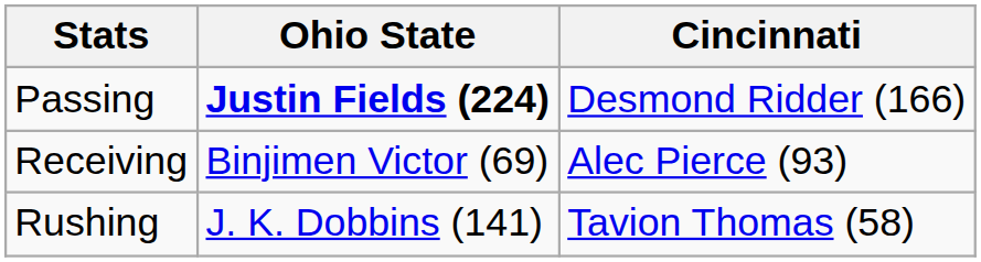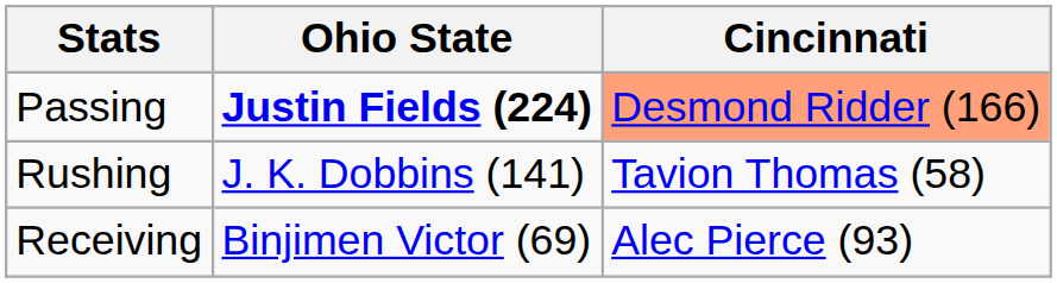 <table class="wikitable">
 <tr>
 <th>Stats</th>
 <th>Ohio State</th>
 <th>Cincinnati</th>
 </tr>
 <tr>
 <td>Passing</td>
 <td><strong><a href='#'>Justin Fields</a> (224)</strong></td>
-<td><a href='#'>Desmond Ridder</a> (166)</td>
+<td style="background: lightsalmon;"><a href='#'>Desmond Ridder</a> (166)</td>
+</tr>
+<tr>
+<td>Rushing</td>
+<td><a href='#'>J. K. Dobbins</a> (141)</td>
+<td><a href='#'>Tavion Thomas</a> (58)</td>
 </tr>
 <tr>
 <td>Receiving</td>
 <td><a href='#'>Binjimen Victor</a> (69)</td>
 <td><a href='#'>Alec Pierce</a> (93)</td>
 </tr>
-<tr>
-<td>Rushing</td>
-<td><a href='#'>J. K. Dobbins</a> (141)</td>
-<td><a href='#'>Tavion Thomas</a> (58)</td>
-</tr>
 </table>
